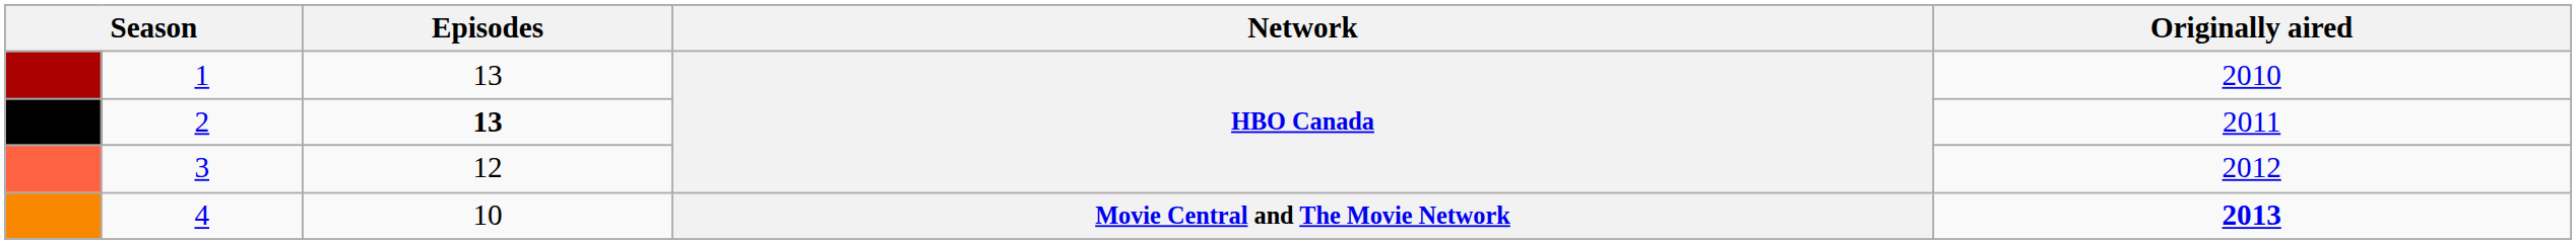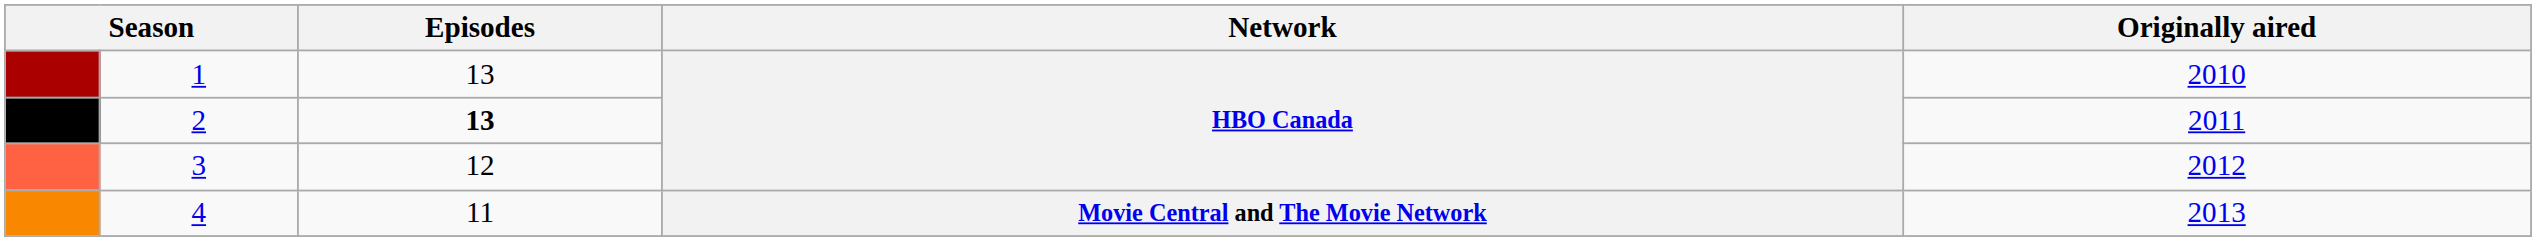 <table class="wikitable" style="width:70%;">
 <tr>
 <th colspan="2">Season</th>
 <th>Episodes</th>
 <th>Network</th>
 <th>Originally aired</th>
 </tr>
 <tr>
 <td style="background:#a00; height:10px;"></td>
 <td style="text-align:center;"><a href='#'>1</a></td>
 <td style="text-align:center;">13</td>
 <th rowspan=3 span style="font-size: smaller;line-height:100%"><a href='#'>HBO Canada</a></th>
 <td style="text-align:center;"><a href='#'>2010</a></td>
 </tr>
 <tr>
 <td style="background:#000; height:10px;"></td>
 <td style="text-align:center;"><a href='#'>2</a></td>
 <td style="text-align:center;"><strong>13</strong></td>
 <td style="text-align:center;"><a href='#'>2011</a></td>
 </tr>
 <tr>
 <td style="background:#ff6243; height:10px;"></td>
 <td style="text-align:center;"><a href='#'>3</a></td>
 <td style="text-align:center;">12</td>
 <td style="text-align:center;"><a href='#'>2012</a></td>
 </tr>
 <tr>
 <td style="background:#f98700; height:10px;"></td>
 <td style="text-align:center;"><a href='#'>4</a></td>
-<td style="text-align:center;">10</td>
+<td style="text-align:center;">11</td>
 <th span style="font-size:smaller; line-height:100%;"><a href='#'>Movie Central</a>  and <a href='#'>The Movie Network</a></th>
-<td style="text-align:center;"><strong><a href='#'>2013</a></strong></td>
+<td style="text-align:center;"><a href='#'>2013</a></td>
 </tr>
 </table>
